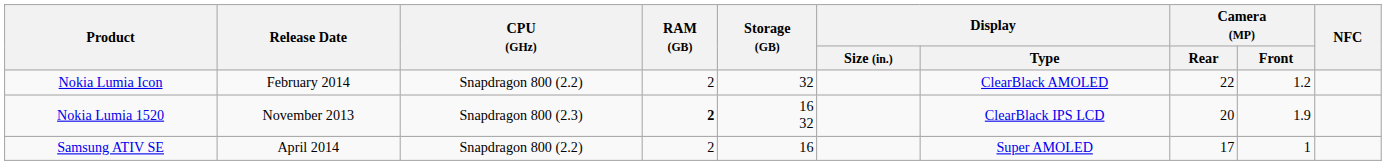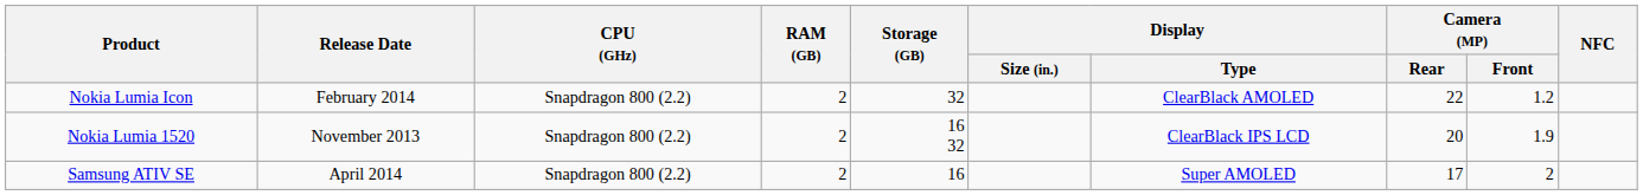 <table class="wikitable sortable" style="font-size: small; text-align: center; width: 100%;">
 <tr>
 <th rowspan="2">Product</th>
 <th rowspan="2">Release Date</th>
 <th rowspan="2">CPU<br><small>(GHz)</small></th>
 <th rowspan="2">RAM<br><small>(GB)</small></th>
 <th rowspan="2">Storage<br><small>(GB)</small></th>
 <th colspan="2">Display</th>
 <th colspan="2">Camera<br><small>(MP)</small></th>
 <th rowspan="2">NFC</th>
 </tr>
 <tr>
 <th>Size <small>(in.)</small></th>
 <th>Type</th>
 <th>Rear</th>
 <th>Front</th>
 </tr>
 <tr>
 <td><a href='#'>Nokia Lumia Icon</a></td>
 <td>February 2014</td>
 <td>Snapdragon 800 (2.2)</td>
 <td align="right">2</td>
 <td align="right">32</td>
 <td align="right"></td>
 <td><a href='#'>ClearBlack AMOLED</a></td>
 <td align="right">22</td>
 <td align="right">1.2</td>
 <td></td>
 </tr>
 <tr>
 <td><a href='#'>Nokia Lumia 1520</a></td>
 <td>November 2013</td>
-<td>Snapdragon 800 (2.3)</td>
-<td align="right"><strong>2</strong></td>
+<td>Snapdragon 800 (2.2)</td>
+<td align="right">2</td>
 <td align="right" data-sort-value="16.5">16<br>32</td>
 <td align="right"></td>
 <td><a href='#'>ClearBlack IPS LCD</a></td>
 <td align="right">20</td>
 <td align="right">1.9</td>
 <td></td>
 </tr>
 <tr>
 <td><a href='#'>Samsung ATIV SE</a></td>
 <td>April 2014</td>
 <td>Snapdragon 800 (2.2)</td>
 <td align="right">2</td>
 <td align="right">16</td>
 <td align="right"></td>
 <td><a href='#'>Super AMOLED</a></td>
 <td align="right">17</td>
-<td align="right">1</td>
+<td align="right">2</td>
 <td></td>
 </tr>
 </table>
